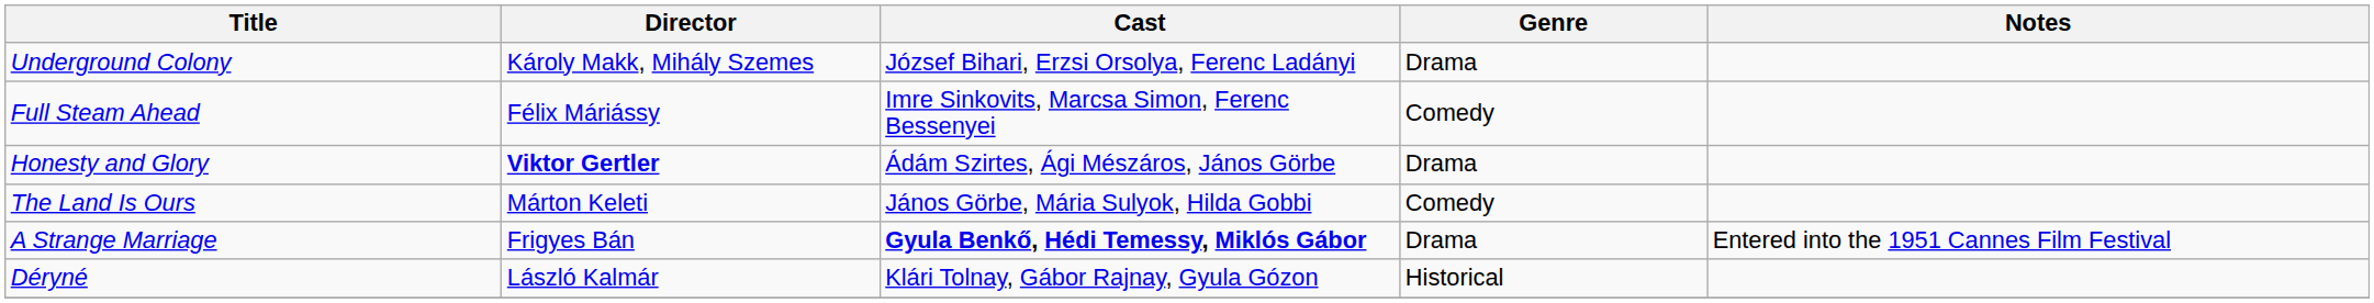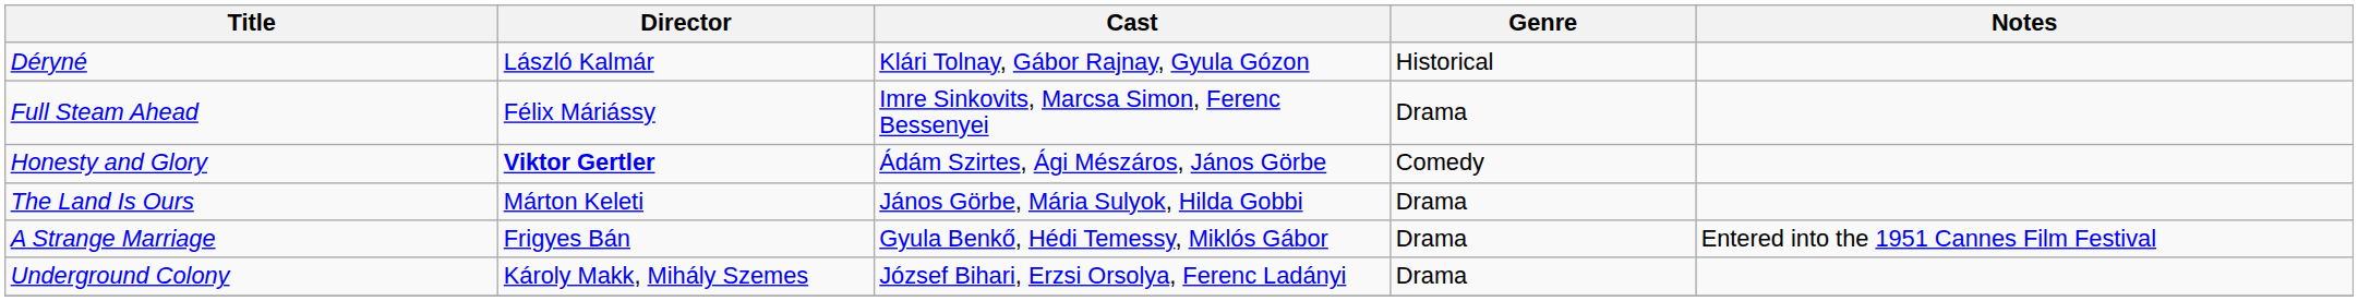 <table class="wikitable" width= "100%">
 <tr>
 <th width=21%>Title</th>
 <th width=16%>Director</th>
 <th width=22%>Cast</th>
 <th width=13%>Genre</th>
 <th width=28%>Notes</th>
 </tr>
 <tr>
+<td><em><a href='#'>Déryné</a></em></td>
+<td><a href='#'>László Kalmár</a></td>
+<td><a href='#'>Klári Tolnay</a>, <a href='#'>Gábor Rajnay</a>, <a href='#'>Gyula Gózon</a></td>
+<td>Historical</td>
+<td></td>
+</tr>
+<tr>
+<td><em><a href='#'>Full Steam Ahead</a></em></td>
+<td><a href='#'>Félix Máriássy</a></td>
+<td><a href='#'>Imre Sinkovits</a>, <a href='#'>Marcsa Simon</a>, <a href='#'>Ferenc Bessenyei</a></td>
+<td>Drama</td>
+<td></td>
+</tr>
+<tr>
+<td><em><a href='#'>Honesty and Glory</a></em></td>
+<td><strong><a href='#'>Viktor Gertler</a></strong></td>
+<td><a href='#'>Ádám Szirtes</a>, <a href='#'>Ági Mészáros</a>, <a href='#'>János Görbe</a></td>
+<td>Comedy</td>
+<td></td>
+</tr>
+<tr>
+<td><em><a href='#'>The Land Is Ours</a></em></td>
+<td><a href='#'>Márton Keleti</a></td>
+<td><a href='#'>János Görbe</a>, <a href='#'>Mária Sulyok</a>, <a href='#'>Hilda Gobbi</a></td>
+<td>Drama</td>
+<td></td>
+</tr>
+<tr>
+<td><em><a href='#'>A Strange Marriage</a></em></td>
+<td><a href='#'>Frigyes Bán</a></td>
+<td><a href='#'>Gyula Benkő</a>, <a href='#'>Hédi Temessy</a>, <a href='#'>Miklós Gábor</a></td>
+<td>Drama</td>
+<td>Entered into the <a href='#'>1951 Cannes Film Festival</a></td>
+</tr>
+<tr>
 <td><em><a href='#'>Underground Colony</a></em></td>
 <td><a href='#'>Károly Makk</a>, <a href='#'>Mihály Szemes</a></td>
 <td><a href='#'>József Bihari</a>, <a href='#'>Erzsi Orsolya</a>, <a href='#'>Ferenc Ladányi</a></td>
 <td>Drama</td>
 <td></td>
 </tr>
 <tr>
-<td><em><a href='#'>Full Steam Ahead</a></em></td>
-<td><a href='#'>Félix Máriássy</a></td>
-<td><a href='#'>Imre Sinkovits</a>, <a href='#'>Marcsa Simon</a>, <a href='#'>Ferenc Bessenyei</a></td>
-<td>Comedy</td>
-<td></td>
-</tr>
-<tr>
-<td><em><a href='#'>Honesty and Glory</a></em></td>
-<td><strong><a href='#'>Viktor Gertler</a></strong></td>
-<td><a href='#'>Ádám Szirtes</a>, <a href='#'>Ági Mészáros</a>, <a href='#'>János Görbe</a></td>
-<td>Drama</td>
-<td></td>
-</tr>
-<tr>
-<td><em><a href='#'>The Land Is Ours</a></em></td>
-<td><a href='#'>Márton Keleti</a></td>
-<td><a href='#'>János Görbe</a>, <a href='#'>Mária Sulyok</a>, <a href='#'>Hilda Gobbi</a></td>
-<td>Comedy</td>
-<td></td>
-</tr>
-<tr>
-<td><em><a href='#'>A Strange Marriage</a></em></td>
-<td><a href='#'>Frigyes Bán</a></td>
-<td><strong><a href='#'>Gyula Benkő</a>, <a href='#'>Hédi Temessy</a>, <a href='#'>Miklós Gábor</a></strong></td>
-<td>Drama</td>
-<td>Entered into the <a href='#'>1951 Cannes Film Festival</a></td>
-</tr>
-<tr>
-<td><em><a href='#'>Déryné</a></em></td>
-<td><a href='#'>László Kalmár</a></td>
-<td><a href='#'>Klári Tolnay</a>, <a href='#'>Gábor Rajnay</a>, <a href='#'>Gyula Gózon</a></td>
-<td>Historical</td>
-<td></td>
-</tr>
-<tr>
 </tr>
 </table>
